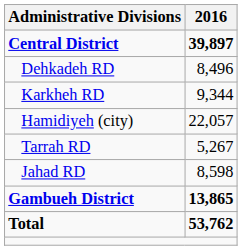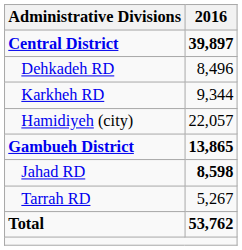 <table class="wikitable">
 <tr>
 <th>Administrative Divisions</th>
 <th>2016</th>
 </tr>
 <tr>
 <td><strong><a href='#'>Central District</a></strong></td>
 <td style="text-align: right;"><strong>39,897</strong></td>
 </tr>
 <tr>
 <td style="padding-left: 1em;"><a href='#'>Dehkadeh RD</a></td>
 <td style="text-align: right;">8,496</td>
 </tr>
 <tr>
 <td style="padding-left: 1em;"><a href='#'>Karkheh RD</a></td>
 <td style="text-align: right;">9,344</td>
 </tr>
 <tr>
 <td style="padding-left: 1em;"><a href='#'>Hamidiyeh</a> (city)</td>
 <td style="text-align: right;">22,057</td>
 </tr>
 <tr>
-<td style="padding-left: 1em;"><a href='#'>Tarrah RD</a></td>
-<td style="text-align: right;">5,267</td>
+<td><strong><a href='#'>Gambueh District</a></strong></td>
+<td style="text-align: right;"><strong>13,865</strong></td>
 </tr>
 <tr>
 <td style="padding-left: 1em;"><a href='#'>Jahad RD</a></td>
-<td style="text-align: right;">8,598</td>
+<td style="text-align: right;"><strong>8,598</strong></td>
 </tr>
 <tr>
-<td><strong><a href='#'>Gambueh District</a></strong></td>
-<td style="text-align: right;"><strong>13,865</strong></td>
+<td style="padding-left: 1em;"><a href='#'>Tarrah RD</a></td>
+<td style="text-align: right;">5,267</td>
 </tr>
 <tr>
 <td><strong>Total</strong></td>
 <td style="text-align: right;"><strong>53,762</strong></td>
 </tr>
 <tr>
 <td colspan=2></td>
 </tr>
 </table>
